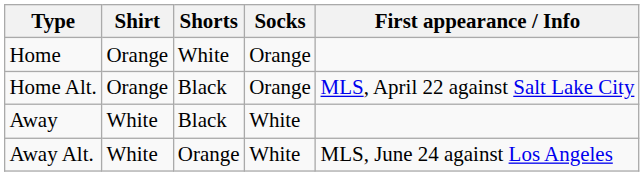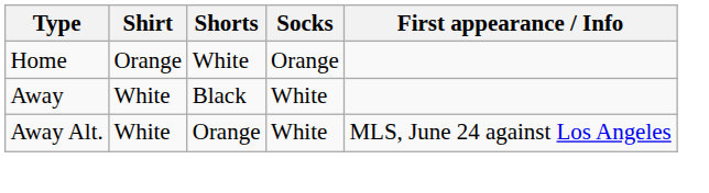 <table class="wikitable">
 <tr>
 <th>Type</th>
 <th>Shirt</th>
 <th>Shorts</th>
 <th>Socks</th>
 <th>First appearance / Info</th>
 </tr>
 <tr>
 <td>Home</td>
 <td>Orange</td>
 <td>White</td>
 <td>Orange</td>
 <td></td>
 </tr>
 <tr>
-<td>Home Alt.</td>
-<td>Orange</td>
-<td>Black</td>
-<td>Orange</td>
-<td><a href='#'>MLS</a>, April 22 against <a href='#'>Salt Lake City</a></td>
-</tr>
-<tr>
 <td>Away</td>
 <td>White</td>
 <td>Black</td>
 <td>White</td>
 <td></td>
 </tr>
 <tr>
 <td>Away Alt.</td>
 <td>White</td>
 <td>Orange</td>
 <td>White</td>
 <td>MLS, June 24 against <a href='#'>Los Angeles</a></td>
 </tr>
 </table>
